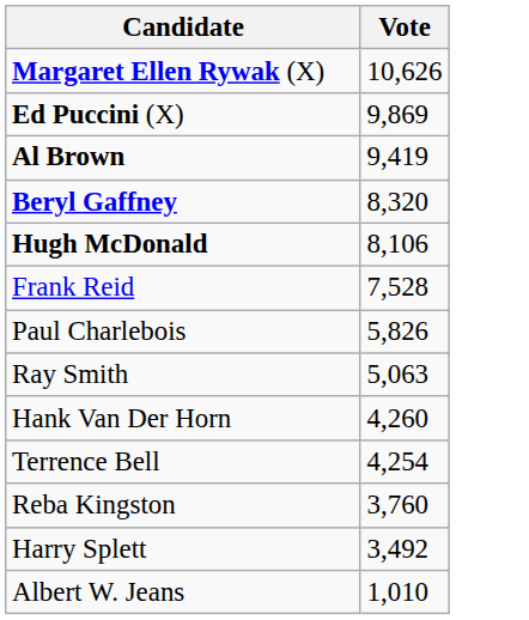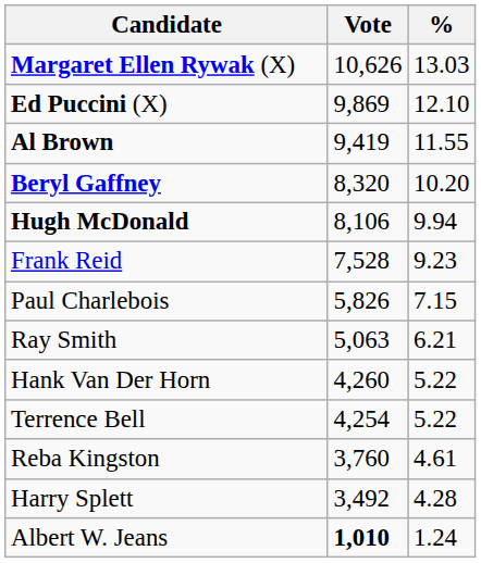 <table class="wikitable">
 <tr>
 <th bgcolor="#DDDDFF" width="200px">Candidate</th>
 <th bgcolor="#DDDDFF">Vote</th>
+<th bgcolor="#DDDDFF">%</th>
 </tr>
 <tr>
 <td><strong><a href='#'>Margaret Ellen Rywak</a></strong> (X)</td>
 <td>10,626</td>
+<td>13.03</td>
 </tr>
 <tr>
 <td><strong>Ed Puccini</strong> (X)</td>
 <td>9,869</td>
+<td>12.10</td>
 </tr>
 <tr>
 <td><strong>Al Brown</strong></td>
 <td>9,419</td>
+<td>11.55</td>
 </tr>
 <tr>
 <td><strong><a href='#'>Beryl Gaffney</a></strong></td>
 <td>8,320</td>
+<td>10.20</td>
 </tr>
 <tr>
 <td><strong>Hugh McDonald</strong></td>
 <td>8,106</td>
+<td>9.94</td>
 </tr>
 <tr>
 <td><a href='#'>Frank Reid</a></td>
 <td>7,528</td>
+<td>9.23</td>
 </tr>
 <tr>
 <td>Paul Charlebois</td>
 <td>5,826</td>
+<td>7.15</td>
 </tr>
 <tr>
 <td>Ray Smith</td>
 <td>5,063</td>
+<td>6.21</td>
 </tr>
 <tr>
 <td>Hank Van Der Horn</td>
 <td>4,260</td>
+<td>5.22</td>
 </tr>
 <tr>
 <td>Terrence Bell</td>
 <td>4,254</td>
+<td>5.22</td>
 </tr>
 <tr>
 <td>Reba Kingston</td>
 <td>3,760</td>
+<td>4.61</td>
 </tr>
 <tr>
 <td>Harry Splett</td>
 <td>3,492</td>
+<td>4.28</td>
 </tr>
 <tr>
 <td>Albert W. Jeans</td>
-<td>1,010</td>
+<td><strong>1,010</strong></td>
+<td>1.24</td>
 </tr>
 </table>
